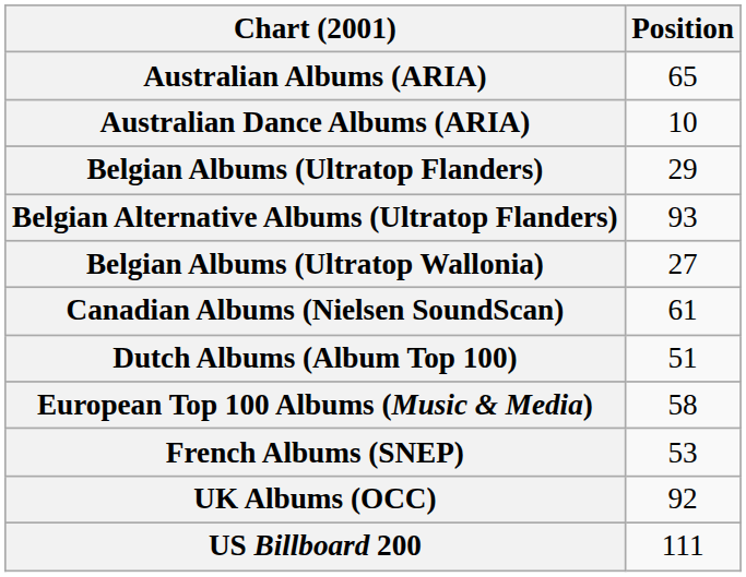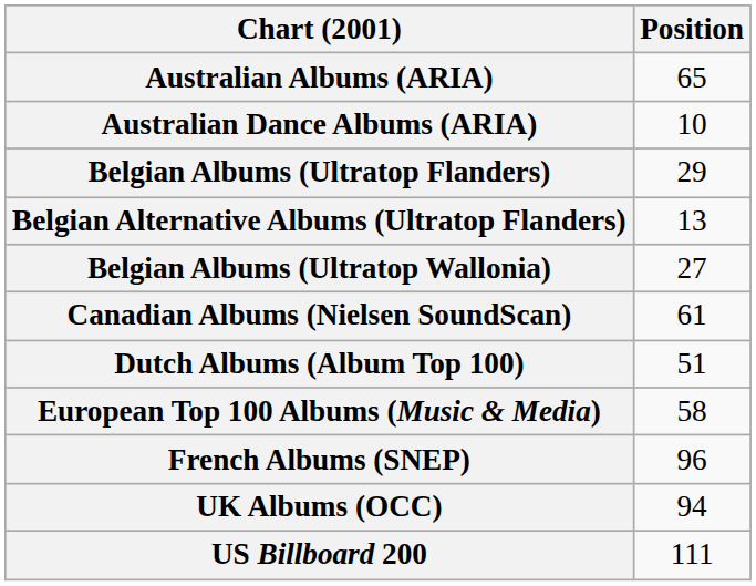 <table class="wikitable sortable plainrowheaders" style="text-align:center;">
 <tr>
 <th scope="col">Chart (2001)</th>
 <th scope="col">Position</th>
 </tr>
 <tr>
 <th scope="row">Australian Albums (ARIA)</th>
 <td>65</td>
 </tr>
 <tr>
 <th scope="row">Australian Dance Albums (ARIA)</th>
 <td>10</td>
 </tr>
 <tr>
 <th scope="row">Belgian Albums (Ultratop Flanders)</th>
 <td>29</td>
 </tr>
 <tr>
 <th scope="row">Belgian Alternative Albums (Ultratop Flanders)</th>
-<td>93</td>
+<td>13</td>
 </tr>
 <tr>
 <th scope="row">Belgian Albums (Ultratop Wallonia)</th>
 <td>27</td>
 </tr>
 <tr>
 <th scope="row">Canadian Albums (Nielsen SoundScan)</th>
 <td>61</td>
 </tr>
 <tr>
 <th scope="row">Dutch Albums (Album Top 100)</th>
 <td>51</td>
 </tr>
 <tr>
 <th scope="row">European Top 100 Albums (<em>Music & Media</em>)</th>
 <td>58</td>
 </tr>
 <tr>
 <th scope="row">French Albums (SNEP)</th>
-<td>53</td>
+<td>96</td>
 </tr>
 <tr>
 <th scope="row">UK Albums (OCC)</th>
-<td>92</td>
+<td>94</td>
 </tr>
 <tr>
 <th scope="row">US <em>Billboard</em> 200</th>
 <td>111</td>
 </tr>
 </table>
